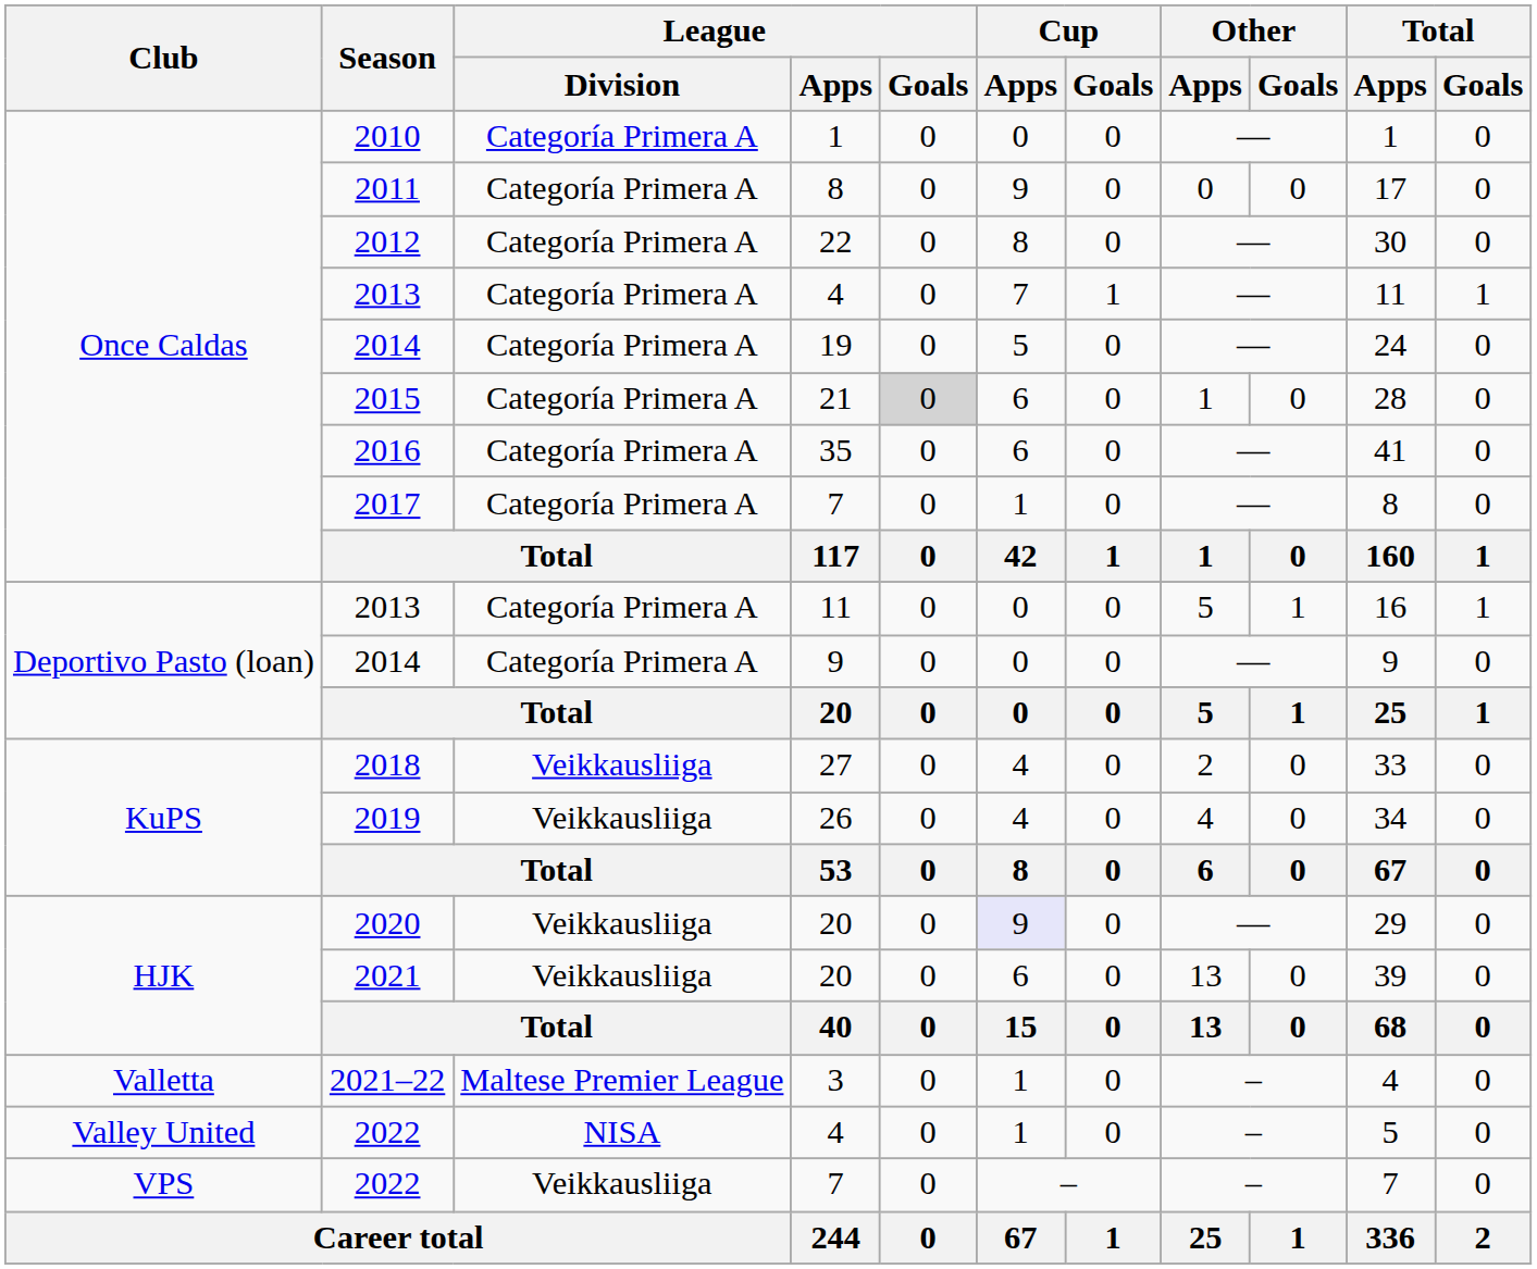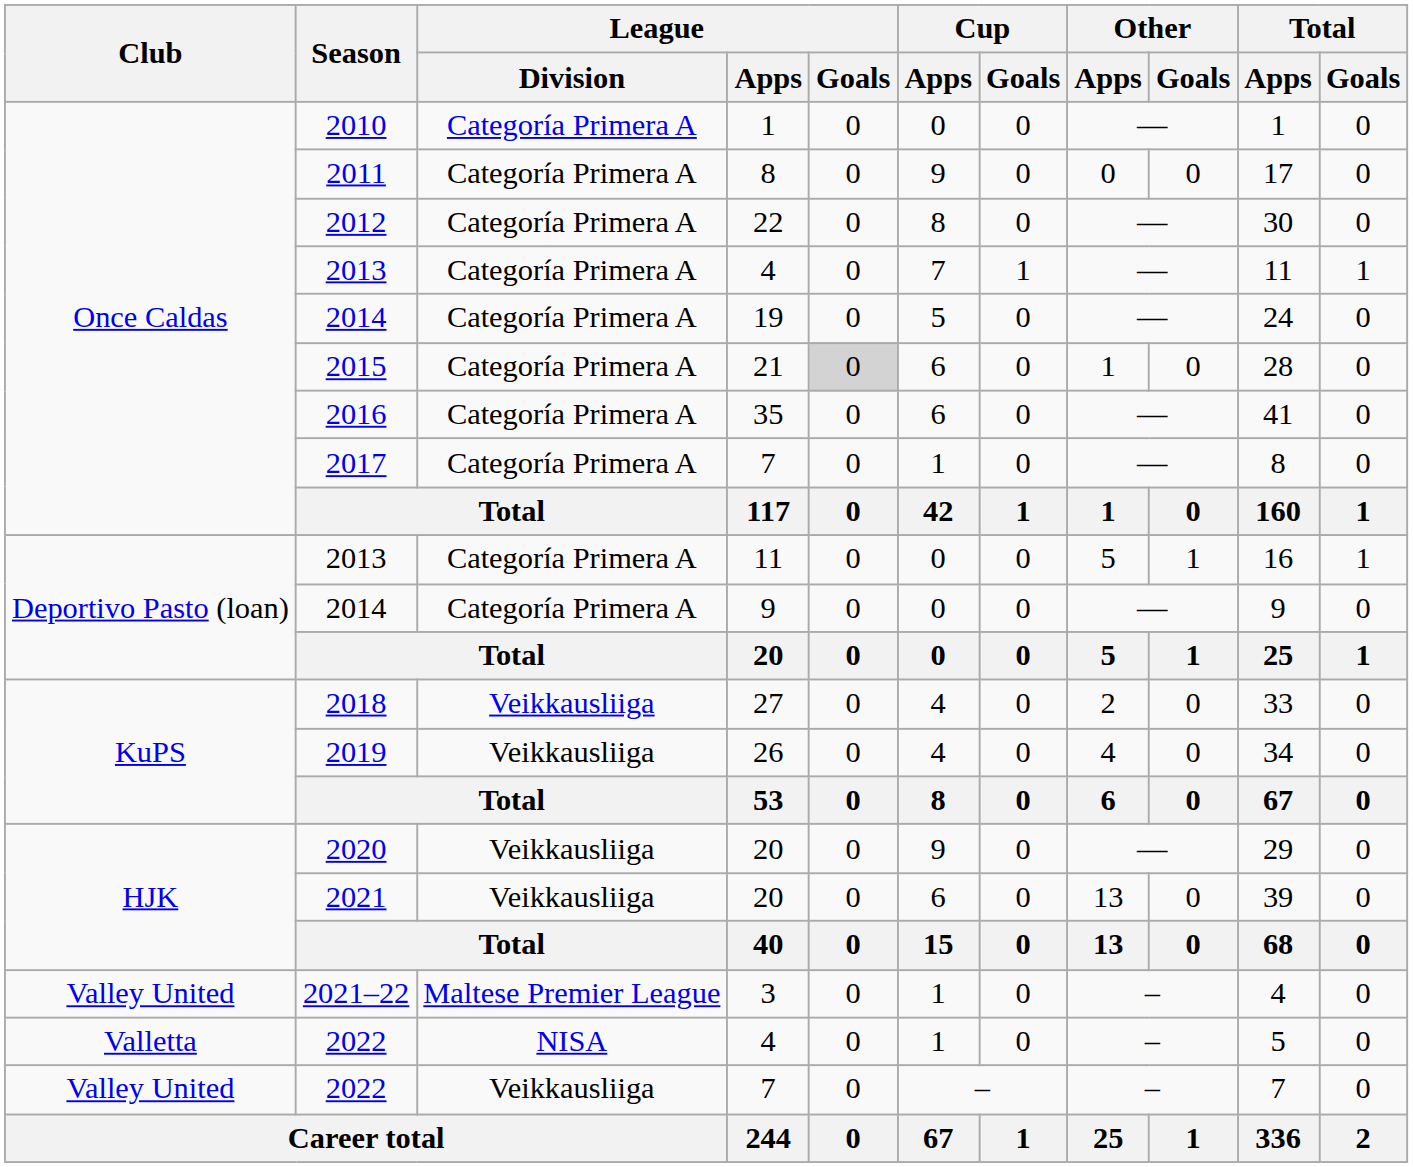 <table class="wikitable" style="text-align: center;">
 <tr>
 <th rowspan="2">Club</th>
 <th rowspan="2">Season</th>
 <th colspan="3">League</th>
 <th colspan="2">Cup</th>
 <th colspan="2">Other</th>
 <th colspan="2">Total</th>
 </tr>
 <tr>
 <th>Division</th>
 <th>Apps</th>
 <th>Goals</th>
 <th>Apps</th>
 <th>Goals</th>
 <th>Apps</th>
 <th>Goals</th>
 <th>Apps</th>
 <th>Goals</th>
 </tr>
 <tr>
 <td rowspan="9"><a href='#'>Once Caldas</a></td>
 <td><a href='#'>2010</a></td>
 <td><a href='#'>Categoría Primera A</a></td>
 <td>1</td>
 <td>0</td>
 <td>0</td>
 <td>0</td>
 <td colspan="2">—</td>
 <td>1</td>
 <td>0</td>
 </tr>
 <tr>
 <td><a href='#'>2011</a></td>
 <td>Categoría Primera A</td>
 <td>8</td>
 <td>0</td>
 <td>9</td>
 <td>0</td>
 <td>0</td>
 <td>0</td>
 <td>17</td>
 <td>0</td>
 </tr>
 <tr>
 <td><a href='#'>2012</a></td>
 <td>Categoría Primera A</td>
 <td>22</td>
 <td>0</td>
 <td>8</td>
 <td>0</td>
 <td colspan="2">—</td>
 <td>30</td>
 <td>0</td>
 </tr>
 <tr>
 <td><a href='#'>2013</a></td>
 <td>Categoría Primera A</td>
 <td>4</td>
 <td>0</td>
 <td>7</td>
 <td>1</td>
 <td colspan="2">—</td>
 <td>11</td>
 <td>1</td>
 </tr>
 <tr>
 <td><a href='#'>2014</a></td>
 <td>Categoría Primera A</td>
 <td>19</td>
 <td>0</td>
 <td>5</td>
 <td>0</td>
 <td colspan="2">—</td>
 <td>24</td>
 <td>0</td>
 </tr>
 <tr>
 <td><a href='#'>2015</a></td>
 <td>Categoría Primera A</td>
 <td>21</td>
 <td style="background: lightgrey;">0</td>
 <td>6</td>
 <td>0</td>
 <td>1</td>
 <td>0</td>
 <td>28</td>
 <td>0</td>
 </tr>
 <tr>
 <td><a href='#'>2016</a></td>
 <td>Categoría Primera A</td>
 <td>35</td>
 <td>0</td>
 <td>6</td>
 <td>0</td>
 <td colspan="2">—</td>
 <td>41</td>
 <td>0</td>
 </tr>
 <tr>
 <td><a href='#'>2017</a></td>
 <td>Categoría Primera A</td>
 <td>7</td>
 <td>0</td>
 <td>1</td>
 <td>0</td>
 <td colspan="2">—</td>
 <td>8</td>
 <td>0</td>
 </tr>
 <tr>
 <th colspan="2">Total</th>
 <th>117</th>
 <th>0</th>
 <th>42</th>
 <th>1</th>
 <th>1</th>
 <th>0</th>
 <th>160</th>
 <th>1</th>
 </tr>
 <tr>
 <td rowspan="3"><a href='#'>Deportivo Pasto</a> (loan)</td>
 <td>2013</td>
 <td>Categoría Primera A</td>
 <td>11</td>
 <td>0</td>
 <td>0</td>
 <td>0</td>
 <td>5</td>
 <td>1</td>
 <td>16</td>
 <td>1</td>
 </tr>
 <tr>
 <td>2014</td>
 <td>Categoría Primera A</td>
 <td>9</td>
 <td>0</td>
 <td>0</td>
 <td>0</td>
 <td colspan="2">—</td>
 <td>9</td>
 <td>0</td>
 </tr>
 <tr>
 <th colspan="2">Total</th>
 <th>20</th>
 <th>0</th>
 <th>0</th>
 <th>0</th>
 <th>5</th>
 <th>1</th>
 <th>25</th>
 <th>1</th>
 </tr>
 <tr>
 <td rowspan="3"><a href='#'>KuPS</a></td>
 <td><a href='#'>2018</a></td>
 <td><a href='#'>Veikkausliiga</a></td>
 <td>27</td>
 <td>0</td>
 <td>4</td>
 <td>0</td>
 <td>2</td>
 <td>0</td>
 <td>33</td>
 <td>0</td>
 </tr>
 <tr>
 <td><a href='#'>2019</a></td>
 <td>Veikkausliiga</td>
 <td>26</td>
 <td>0</td>
 <td>4</td>
 <td>0</td>
 <td>4</td>
 <td>0</td>
 <td>34</td>
 <td>0</td>
 </tr>
 <tr>
 <th colspan="2">Total</th>
 <th>53</th>
 <th>0</th>
 <th>8</th>
 <th>0</th>
 <th>6</th>
 <th>0</th>
 <th>67</th>
 <th>0</th>
 </tr>
 <tr>
 <td rowspan="3"><a href='#'>HJK</a></td>
 <td><a href='#'>2020</a></td>
 <td>Veikkausliiga</td>
 <td>20</td>
 <td>0</td>
-<td style="background: lavender;">9</td>
+<td>9</td>
 <td>0</td>
 <td colspan="2">—</td>
 <td>29</td>
 <td>0</td>
 </tr>
 <tr>
 <td><a href='#'>2021</a></td>
 <td>Veikkausliiga</td>
 <td>20</td>
 <td>0</td>
 <td>6</td>
 <td>0</td>
 <td>13</td>
 <td>0</td>
 <td>39</td>
 <td>0</td>
 </tr>
 <tr>
 <th colspan="2">Total</th>
 <th>40</th>
 <th>0</th>
 <th>15</th>
 <th>0</th>
 <th>13</th>
 <th>0</th>
 <th>68</th>
 <th>0</th>
 </tr>
 <tr>
-<td><a href='#'>Valletta</a></td>
+<td><a href='#'>Valley United</a></td>
 <td><a href='#'>2021–22</a></td>
 <td><a href='#'>Maltese Premier League</a></td>
 <td>3</td>
 <td>0</td>
 <td>1</td>
 <td>0</td>
 <td colspan=2>–</td>
 <td>4</td>
 <td>0</td>
 </tr>
 <tr>
-<td><a href='#'>Valley United</a></td>
+<td><a href='#'>Valletta</a></td>
 <td><a href='#'>2022</a></td>
 <td><a href='#'>NISA</a></td>
 <td>4</td>
 <td>0</td>
 <td>1</td>
 <td>0</td>
 <td colspan=2>–</td>
 <td>5</td>
 <td>0</td>
 </tr>
 <tr>
-<td><a href='#'>VPS</a></td>
+<td><a href='#'>Valley United</a></td>
 <td><a href='#'>2022</a></td>
 <td>Veikkausliiga</td>
 <td>7</td>
 <td>0</td>
 <td colspan=2>–</td>
 <td colspan=2>–</td>
 <td>7</td>
 <td>0</td>
 </tr>
 <tr>
 <th colspan="3">Career total</th>
 <th>244</th>
 <th>0</th>
 <th>67</th>
 <th>1</th>
 <th>25</th>
 <th>1</th>
 <th>336</th>
 <th>2</th>
 </tr>
 </table>
